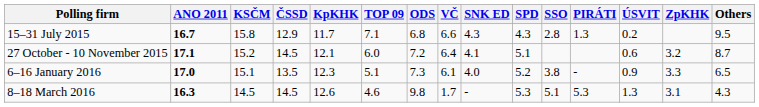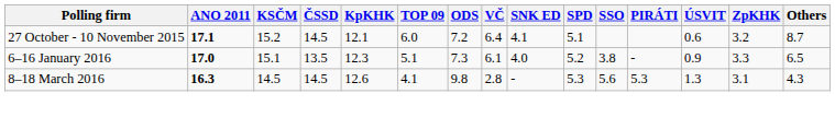 <table class="wikitable">
 <tr>
 <th>Polling firm</th>
 <th><a href='#'>ANO 2011</a></th>
 <th><a href='#'>KSČM</a></th>
 <th><a href='#'>ČSSD</a></th>
 <th><a href='#'>KpKHK</a></th>
 <th><a href='#'>TOP 09</a></th>
 <th><a href='#'>ODS</a></th>
 <th><a href='#'>VČ</a></th>
 <th><a href='#'>SNK ED</a></th>
 <th><a href='#'>SPD</a></th>
 <th><a href='#'>SSO</a></th>
 <th><a href='#'>PIRÁTI</a></th>
 <th><a href='#'>ÚSVIT</a></th>
 <th><a href='#'>ZpKHK</a></th>
 <th>Others</th>
-</tr>
-<tr>
-<td> 15–31 July 2015</td>
-<td><strong>16.7</strong></td>
-<td>15.8</td>
-<td>12.9</td>
-<td>11.7</td>
-<td>7.1</td>
-<td>6.8</td>
-<td>6.6</td>
-<td>4.3</td>
-<td>4.3</td>
-<td>2.8</td>
-<td>1.3</td>
-<td>0.2</td>
-<td></td>
-<td>9.5</td>
 </tr>
 <tr>
 <td> 27  October - 10 November 2015</td>
 <td><strong>17.1</strong></td>
 <td>15.2</td>
 <td>14.5</td>
 <td>12.1</td>
 <td>6.0</td>
 <td>7.2</td>
 <td>6.4</td>
 <td>4.1</td>
 <td>5.1</td>
 <td></td>
 <td></td>
 <td>0.6</td>
 <td>3.2</td>
 <td>8.7</td>
 </tr>
 <tr>
 <td> 6–16 January 2016</td>
 <td><strong>17.0</strong></td>
 <td>15.1</td>
 <td>13.5</td>
 <td>12.3</td>
 <td>5.1</td>
 <td>7.3</td>
 <td>6.1</td>
 <td>4.0</td>
 <td>5.2</td>
 <td>3.8</td>
 <td>-</td>
 <td>0.9</td>
 <td>3.3</td>
 <td>6.5</td>
 </tr>
 <tr>
 <td> 8–18 March 2016</td>
 <td><strong>16.3</strong></td>
 <td>14.5</td>
 <td>14.5</td>
 <td>12.6</td>
-<td>4.6</td>
+<td>4.1</td>
 <td>9.8</td>
-<td>1.7</td>
+<td>2.8</td>
 <td>-</td>
 <td>5.3</td>
-<td>5.1</td>
+<td>5.6</td>
 <td>5.3</td>
 <td>1.3</td>
 <td>3.1</td>
 <td>4.3</td>
 </tr>
 </table>
